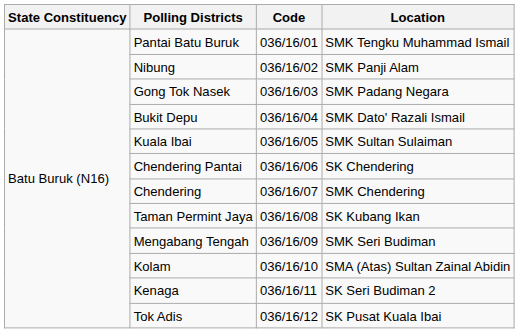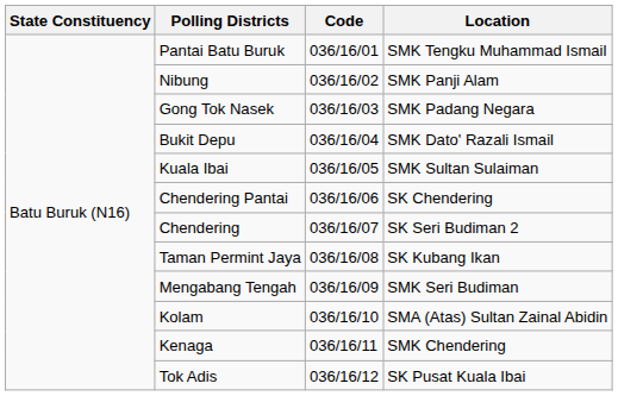 <table class="wikitable sortable mw-collapsible">
 <tr>
 <th><small>State Constituency</small></th>
 <th><small>Polling Districts</small></th>
 <th><small>Code</small></th>
 <th><small>Location</small></th>
 </tr>
 <tr>
 <td rowspan="12"><small>Batu Buruk (N16)</small></td>
 <td><small>Pantai Batu Buruk</small></td>
 <td><small>036/16/01</small></td>
 <td><small>SMK Tengku Muhammad Ismail</small></td>
 </tr>
 <tr>
 <td><small>Nibung</small></td>
 <td><small>036/16/02</small></td>
 <td><small>SMK Panji Alam</small></td>
 </tr>
 <tr>
 <td><small>Gong Tok Nasek</small></td>
 <td><small>036/16/03</small></td>
 <td><small>SMK Padang Negara</small></td>
 </tr>
 <tr>
 <td><small>Bukit Depu</small></td>
 <td><small>036/16/04</small></td>
 <td><small>SMK Dato' Razali Ismail</small></td>
 </tr>
 <tr>
 <td><small>Kuala Ibai</small></td>
 <td><small>036/16/05</small></td>
 <td><small>SMK Sultan Sulaiman</small></td>
 </tr>
 <tr>
 <td><small>Chendering Pantai</small></td>
 <td><small>036/16/06</small></td>
 <td><small>SK Chendering</small></td>
 </tr>
 <tr>
 <td><small>Chendering</small></td>
 <td><small>036/16/07</small></td>
-<td><small>SMK Chendering</small></td>
+<td><small>SK Seri Budiman 2</small></td>
 </tr>
 <tr>
 <td><small>Taman Permint Jaya</small></td>
 <td><small>036/16/08</small></td>
 <td><small>SK Kubang Ikan</small></td>
 </tr>
 <tr>
 <td><small>Mengabang Tengah</small></td>
 <td><small>036/16/09</small></td>
 <td><small>SMK Seri Budiman</small></td>
 </tr>
 <tr>
 <td><small>Kolam</small></td>
 <td><small>036/16/10</small></td>
 <td><small>SMA (Atas) Sultan Zainal Abidin</small></td>
 </tr>
 <tr>
 <td><small>Kenaga</small></td>
 <td><small>036/16/11</small></td>
-<td><small>SK Seri Budiman 2</small></td>
+<td><small>SMK Chendering</small></td>
 </tr>
 <tr>
 <td><small>Tok Adis</small></td>
 <td><small>036/16/12</small></td>
 <td><small>SK Pusat Kuala Ibai</small></td>
 </tr>
 </table>
